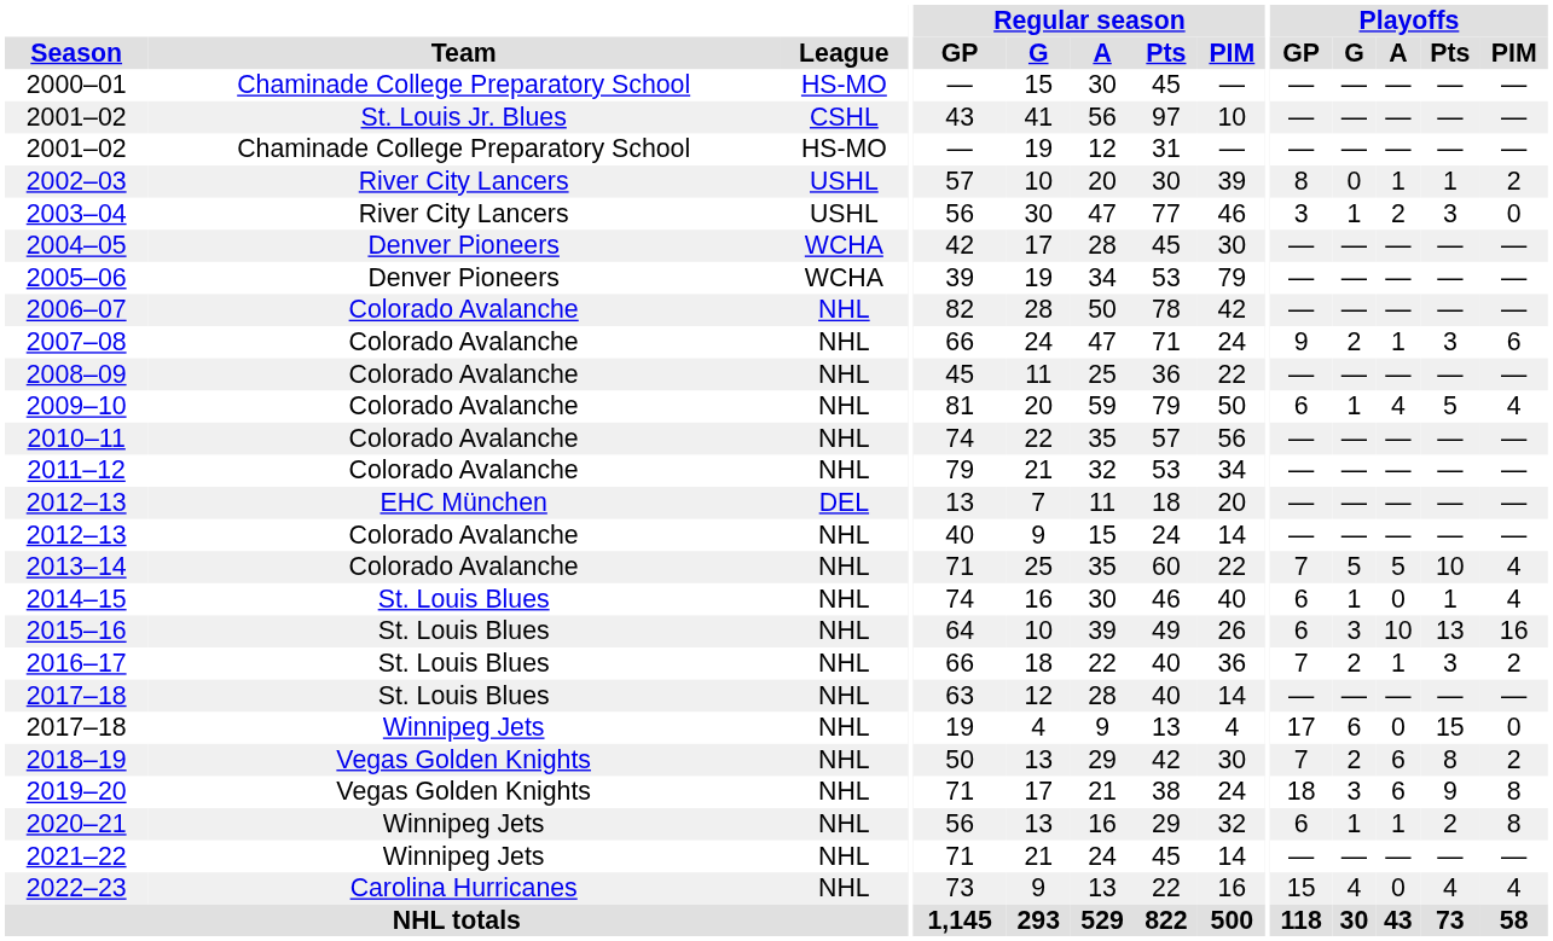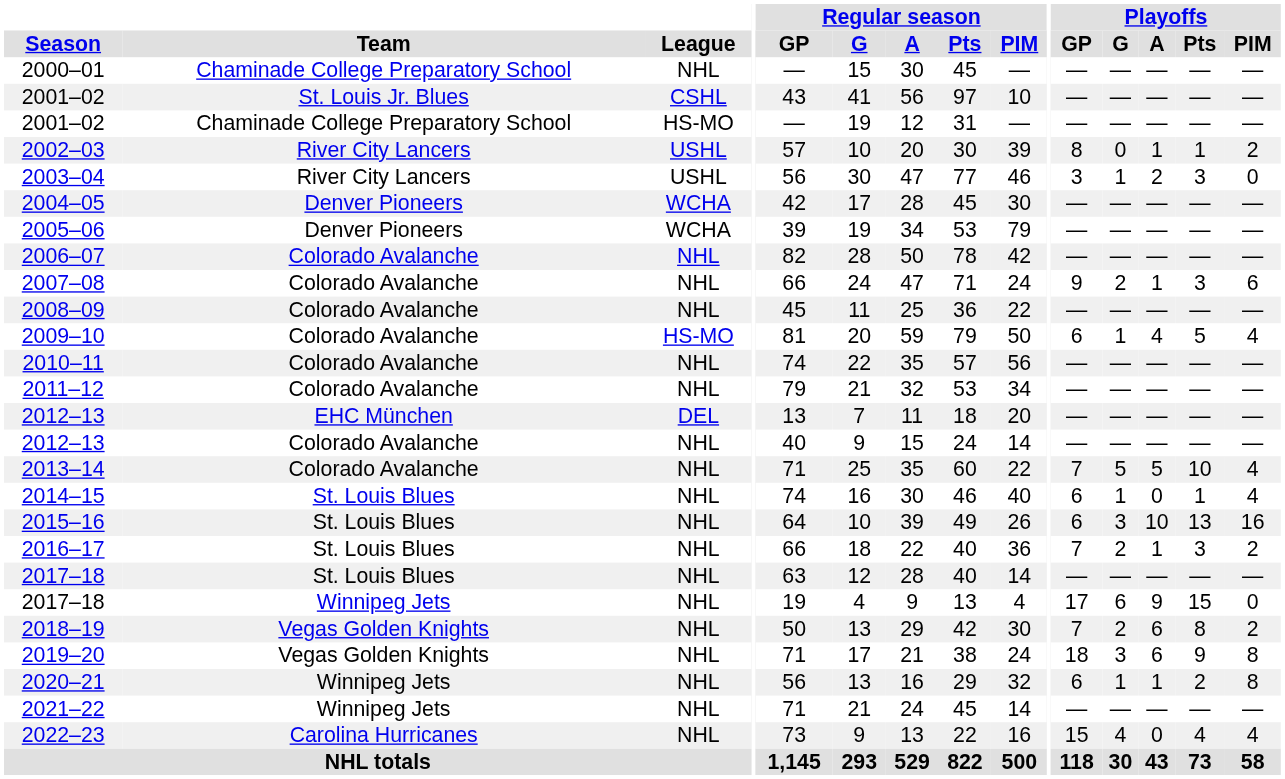 <table border="0" cellpadding="1" cellspacing="0" style="text-align:center; width:60em;">
 <tr bgcolor="#e0e0e0">
 <th colspan="3" bgcolor="#ffffff"></th>
 <th rowspan="100" bgcolor="#ffffff"></th>
 <th colspan="5"><a href='#'>Regular season</a></th>
 <th rowspan="100" bgcolor="#ffffff"></th>
 <th colspan="5"><a href='#'>Playoffs</a></th>
 </tr>
 <tr bgcolor="#e0e0e0">
 <th><a href='#'>Season</a></th>
 <th>Team</th>
 <th>League</th>
 <th>GP</th>
 <th><a href='#'>G</a></th>
 <th><a href='#'>A</a></th>
 <th><a href='#'>Pts</a></th>
 <th><a href='#'>PIM</a></th>
 <th>GP</th>
 <th>G</th>
 <th>A</th>
 <th>Pts</th>
 <th>PIM</th>
 </tr>
 <tr>
 <td>2000–01</td>
 <td><a href='#'>Chaminade College Preparatory School</a></td>
-<td><a href='#'>HS-MO</a></td>
+<td>NHL</td>
 <td>—</td>
 <td>15</td>
 <td>30</td>
 <td>45</td>
 <td>—</td>
 <td>—</td>
 <td>—</td>
 <td>—</td>
 <td>—</td>
 <td>—</td>
 </tr>
 <tr bgcolor="#f0f0f0">
 <td>2001–02</td>
 <td><a href='#'>St. Louis Jr. Blues</a></td>
 <td><a href='#'>CSHL</a></td>
 <td>43</td>
 <td>41</td>
 <td>56</td>
 <td>97</td>
 <td>10</td>
 <td>—</td>
 <td>—</td>
 <td>—</td>
 <td>—</td>
 <td>—</td>
 </tr>
 <tr>
 <td>2001–02</td>
 <td>Chaminade College Preparatory School</td>
 <td>HS-MO</td>
 <td>—</td>
 <td>19</td>
 <td>12</td>
 <td>31</td>
 <td>—</td>
 <td>—</td>
 <td>—</td>
 <td>—</td>
 <td>—</td>
 <td>—</td>
 </tr>
 <tr bgcolor="#f0f0f0">
 <td><a href='#'>2002–03</a></td>
 <td><a href='#'>River City Lancers</a></td>
 <td><a href='#'>USHL</a></td>
 <td>57</td>
 <td>10</td>
 <td>20</td>
 <td>30</td>
 <td>39</td>
 <td>8</td>
 <td>0</td>
 <td>1</td>
 <td>1</td>
 <td>2</td>
 </tr>
 <tr>
 <td><a href='#'>2003–04</a></td>
 <td>River City Lancers</td>
 <td>USHL</td>
 <td>56</td>
 <td>30</td>
 <td>47</td>
 <td>77</td>
 <td>46</td>
 <td>3</td>
 <td>1</td>
 <td>2</td>
 <td>3</td>
 <td>0</td>
 </tr>
 <tr bgcolor="#f0f0f0">
 <td><a href='#'>2004–05</a></td>
 <td><a href='#'>Denver Pioneers</a></td>
 <td><a href='#'>WCHA</a></td>
 <td>42</td>
 <td>17</td>
 <td>28</td>
 <td>45</td>
 <td>30</td>
 <td>—</td>
 <td>—</td>
 <td>—</td>
 <td>—</td>
 <td>—</td>
 </tr>
 <tr>
 <td><a href='#'>2005–06</a></td>
 <td>Denver Pioneers</td>
 <td>WCHA</td>
 <td>39</td>
 <td>19</td>
 <td>34</td>
 <td>53</td>
 <td>79</td>
 <td>—</td>
 <td>—</td>
 <td>—</td>
 <td>—</td>
 <td>—</td>
 </tr>
 <tr bgcolor="#f0f0f0">
 <td><a href='#'>2006–07</a></td>
 <td><a href='#'>Colorado Avalanche</a></td>
 <td><a href='#'>NHL</a></td>
 <td>82</td>
 <td>28</td>
 <td>50</td>
 <td>78</td>
 <td>42</td>
 <td>—</td>
 <td>—</td>
 <td>—</td>
 <td>—</td>
 <td>—</td>
 </tr>
 <tr>
 <td><a href='#'>2007–08</a></td>
 <td>Colorado Avalanche</td>
 <td>NHL</td>
 <td>66</td>
 <td>24</td>
 <td>47</td>
 <td>71</td>
 <td>24</td>
 <td>9</td>
 <td>2</td>
 <td>1</td>
 <td>3</td>
 <td>6</td>
 </tr>
 <tr bgcolor="#f0f0f0">
 <td><a href='#'>2008–09</a></td>
 <td>Colorado Avalanche</td>
 <td>NHL</td>
 <td>45</td>
 <td>11</td>
 <td>25</td>
 <td>36</td>
 <td>22</td>
 <td>—</td>
 <td>—</td>
 <td>—</td>
 <td>—</td>
 <td>—</td>
 </tr>
 <tr>
 <td><a href='#'>2009–10</a></td>
 <td>Colorado Avalanche</td>
-<td>NHL</td>
+<td><a href='#'>HS-MO</a></td>
 <td>81</td>
 <td>20</td>
 <td>59</td>
 <td>79</td>
 <td>50</td>
 <td>6</td>
 <td>1</td>
 <td>4</td>
 <td>5</td>
 <td>4</td>
 </tr>
 <tr bgcolor="#f0f0f0">
 <td><a href='#'>2010–11</a></td>
 <td>Colorado Avalanche</td>
 <td>NHL</td>
 <td>74</td>
 <td>22</td>
 <td>35</td>
 <td>57</td>
 <td>56</td>
 <td>—</td>
 <td>—</td>
 <td>—</td>
 <td>—</td>
 <td>—</td>
 </tr>
 <tr>
 <td><a href='#'>2011–12</a></td>
 <td>Colorado Avalanche</td>
 <td>NHL</td>
 <td>79</td>
 <td>21</td>
 <td>32</td>
 <td>53</td>
 <td>34</td>
 <td>—</td>
 <td>—</td>
 <td>—</td>
 <td>—</td>
 <td>—</td>
 </tr>
 <tr bgcolor="#f0f0f0">
 <td><a href='#'>2012–13</a></td>
 <td><a href='#'>EHC München</a></td>
 <td><a href='#'>DEL</a></td>
 <td>13</td>
 <td>7</td>
 <td>11</td>
 <td>18</td>
 <td>20</td>
 <td>—</td>
 <td>—</td>
 <td>—</td>
 <td>—</td>
 <td>—</td>
 </tr>
 <tr>
 <td><a href='#'>2012–13</a></td>
 <td>Colorado Avalanche</td>
 <td>NHL</td>
 <td>40</td>
 <td>9</td>
 <td>15</td>
 <td>24</td>
 <td>14</td>
 <td>—</td>
 <td>—</td>
 <td>—</td>
 <td>—</td>
 <td>—</td>
 </tr>
 <tr bgcolor="#f0f0f0">
 <td><a href='#'>2013–14</a></td>
 <td>Colorado Avalanche</td>
 <td>NHL</td>
 <td>71</td>
 <td>25</td>
 <td>35</td>
 <td>60</td>
 <td>22</td>
 <td>7</td>
 <td>5</td>
 <td>5</td>
 <td>10</td>
 <td>4</td>
 </tr>
 <tr>
 <td><a href='#'>2014–15</a></td>
 <td><a href='#'>St. Louis Blues</a></td>
 <td>NHL</td>
 <td>74</td>
 <td>16</td>
 <td>30</td>
 <td>46</td>
 <td>40</td>
 <td>6</td>
 <td>1</td>
 <td>0</td>
 <td>1</td>
 <td>4</td>
 </tr>
 <tr bgcolor="#f0f0f0">
 <td><a href='#'>2015–16</a></td>
 <td>St. Louis Blues</td>
 <td>NHL</td>
 <td>64</td>
 <td>10</td>
 <td>39</td>
 <td>49</td>
 <td>26</td>
 <td>6</td>
 <td>3</td>
 <td>10</td>
 <td>13</td>
 <td>16</td>
 </tr>
 <tr>
 <td><a href='#'>2016–17</a></td>
 <td>St. Louis Blues</td>
 <td>NHL</td>
 <td>66</td>
 <td>18</td>
 <td>22</td>
 <td>40</td>
 <td>36</td>
 <td>7</td>
 <td>2</td>
 <td>1</td>
 <td>3</td>
 <td>2</td>
 </tr>
 <tr bgcolor="#f0f0f0">
 <td><a href='#'>2017–18</a></td>
 <td>St. Louis Blues</td>
 <td>NHL</td>
 <td>63</td>
 <td>12</td>
 <td>28</td>
 <td>40</td>
 <td>14</td>
 <td>—</td>
 <td>—</td>
 <td>—</td>
 <td>—</td>
 <td>—</td>
 </tr>
 <tr>
 <td>2017–18</td>
 <td><a href='#'>Winnipeg Jets</a></td>
 <td>NHL</td>
 <td>19</td>
 <td>4</td>
 <td>9</td>
 <td>13</td>
 <td>4</td>
 <td>17</td>
 <td>6</td>
-<td>0</td>
+<td>9</td>
 <td>15</td>
 <td>0</td>
 </tr>
 <tr bgcolor="#f0f0f0">
 <td><a href='#'>2018–19</a></td>
 <td><a href='#'>Vegas Golden Knights</a></td>
 <td>NHL</td>
 <td>50</td>
 <td>13</td>
 <td>29</td>
 <td>42</td>
 <td>30</td>
 <td>7</td>
 <td>2</td>
 <td>6</td>
 <td>8</td>
 <td>2</td>
 </tr>
 <tr>
 <td><a href='#'>2019–20</a></td>
 <td>Vegas Golden Knights</td>
 <td>NHL</td>
 <td>71</td>
 <td>17</td>
 <td>21</td>
 <td>38</td>
 <td>24</td>
 <td>18</td>
 <td>3</td>
 <td>6</td>
 <td>9</td>
 <td>8</td>
 </tr>
 <tr bgcolor="#f0f0f0">
 <td><a href='#'>2020–21</a></td>
 <td>Winnipeg Jets</td>
 <td>NHL</td>
 <td>56</td>
 <td>13</td>
 <td>16</td>
 <td>29</td>
 <td>32</td>
 <td>6</td>
 <td>1</td>
 <td>1</td>
 <td>2</td>
 <td>8</td>
 </tr>
 <tr>
 <td><a href='#'>2021–22</a></td>
 <td>Winnipeg Jets</td>
 <td>NHL</td>
 <td>71</td>
 <td>21</td>
 <td>24</td>
 <td>45</td>
 <td>14</td>
 <td>—</td>
 <td>—</td>
 <td>—</td>
 <td>—</td>
 <td>—</td>
 </tr>
 <tr bgcolor="#f0f0f0">
 <td><a href='#'>2022–23</a></td>
 <td><a href='#'>Carolina Hurricanes</a></td>
 <td>NHL</td>
 <td>73</td>
 <td>9</td>
 <td>13</td>
 <td>22</td>
 <td>16</td>
 <td>15</td>
 <td>4</td>
 <td>0</td>
 <td>4</td>
 <td>4</td>
 </tr>
 <tr bgcolor="#e0e0e0">
 <th colspan="3">NHL totals</th>
 <th>1,145</th>
 <th>293</th>
 <th>529</th>
 <th>822</th>
 <th>500</th>
 <th>118</th>
 <th>30</th>
 <th>43</th>
 <th>73</th>
 <th>58</th>
 </tr>
 </table>
